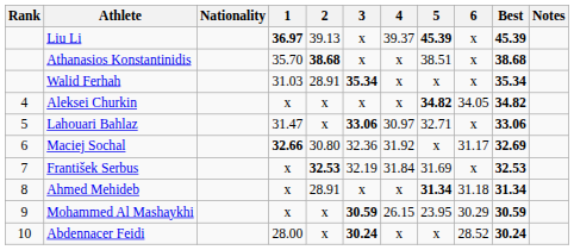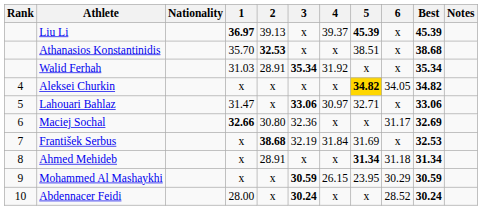 <table class="wikitable sortable" style="text-align:center">
 <tr>
 <th>Rank</th>
 <th>Athlete</th>
 <th>Nationality</th>
 <th>1</th>
 <th>2</th>
 <th>3</th>
 <th>4</th>
 <th>5</th>
 <th>6</th>
 <th>Best</th>
 <th>Notes</th>
 </tr>
 <tr>
 <td></td>
 <td style="text-align:left;"><a href='#'>Liu Li</a></td>
 <td style="text-align:left;"></td>
 <td><strong>36.97</strong></td>
 <td>39.13</td>
 <td>x</td>
 <td>39.37</td>
 <td><strong>45.39</strong></td>
 <td>x</td>
 <td><strong>45.39</strong></td>
 <td><strong></strong></td>
 </tr>
 <tr>
 <td></td>
 <td style="text-align:left;"><a href='#'>Athanasios Konstantinidis</a></td>
 <td style="text-align:left;"></td>
 <td>35.70</td>
-<td><strong>38.68</strong></td>
+<td><strong>32.53</strong></td>
 <td>x</td>
 <td>x</td>
 <td>38.51</td>
 <td>x</td>
 <td><strong>38.68</strong></td>
 <td></td>
 </tr>
 <tr>
 <td></td>
 <td style="text-align:left;"><a href='#'>Walid Ferhah</a></td>
 <td style="text-align:left;"></td>
 <td>31.03</td>
 <td>28.91</td>
 <td><strong>35.34</strong></td>
-<td>x</td>
+<td>31.92</td>
 <td>x</td>
 <td>x</td>
 <td><strong>35.34</strong></td>
 <td></td>
 </tr>
 <tr>
 <td>4</td>
 <td style="text-align:left;"><a href='#'>Aleksei Churkin</a></td>
 <td style="text-align:left;"></td>
 <td>x</td>
 <td>x</td>
 <td>x</td>
 <td>x</td>
-<td><strong>34.82</strong></td>
+<td style="background: gold;"><strong>34.82</strong></td>
 <td>34.05</td>
 <td><strong>34.82</strong></td>
 <td></td>
 </tr>
 <tr>
 <td>5</td>
 <td style="text-align:left;"><a href='#'>Lahouari Bahlaz</a></td>
 <td style="text-align:left;"></td>
 <td>31.47</td>
 <td>x</td>
 <td><strong>33.06</strong></td>
 <td>30.97</td>
 <td>32.71</td>
 <td>x</td>
 <td><strong>33.06</strong></td>
 <td></td>
 </tr>
 <tr>
 <td>6</td>
 <td style="text-align:left;"><a href='#'>Maciej Sochal</a></td>
 <td style="text-align:left;"></td>
 <td><strong>32.66</strong></td>
 <td>30.80</td>
 <td>32.36</td>
-<td>31.92</td>
+<td>x</td>
 <td>x</td>
 <td>31.17</td>
 <td><strong>32.69</strong></td>
 <td></td>
 </tr>
 <tr>
 <td>7</td>
 <td style="text-align:left;"><a href='#'>František Serbus</a></td>
 <td style="text-align:left;"></td>
 <td>x</td>
-<td><strong>32.53</strong></td>
+<td><strong>38.68</strong></td>
 <td>32.19</td>
 <td>31.84</td>
 <td>31.69</td>
 <td>x</td>
 <td><strong>32.53</strong></td>
 <td></td>
 </tr>
 <tr>
 <td>8</td>
 <td style="text-align:left;"><a href='#'>Ahmed Mehideb</a></td>
 <td style="text-align:left;"></td>
 <td>x</td>
 <td>28.91</td>
 <td>x</td>
 <td>x</td>
 <td><strong>31.34</strong></td>
 <td>31.18</td>
 <td><strong>31.34</strong></td>
 <td></td>
 </tr>
 <tr>
 <td>9</td>
 <td style="text-align:left;"><a href='#'>Mohammed Al Mashaykhi</a></td>
 <td style="text-align:left;"></td>
 <td>x</td>
 <td>x</td>
 <td><strong>30.59</strong></td>
 <td>26.15</td>
 <td>23.95</td>
 <td>30.29</td>
 <td><strong>30.59</strong></td>
 <td></td>
 </tr>
 <tr>
 <td>10</td>
 <td style="text-align:left;"><a href='#'>Abdennacer Feidi</a></td>
 <td style="text-align:left;"></td>
 <td>28.00</td>
 <td>x</td>
 <td><strong>30.24</strong></td>
 <td>x</td>
 <td>x</td>
 <td>28.52</td>
 <td><strong>30.24</strong></td>
 <td></td>
 </tr>
 </table>
